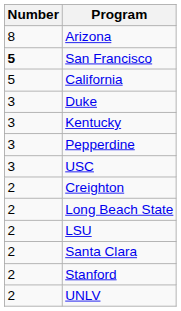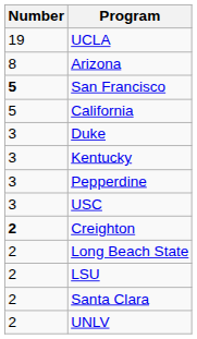 <table class="wikitable">
 <tr>
 <th>Number</th>
 <th>Program</th>
+</tr>
+<tr>
+<td>19</td>
+<td><a href='#'>UCLA</a></td>
 </tr>
 <tr>
 <td>8</td>
 <td><a href='#'>Arizona</a></td>
 </tr>
 <tr>
 <td><strong>5</strong></td>
 <td><a href='#'>San Francisco</a></td>
 </tr>
 <tr>
 <td>5</td>
 <td><a href='#'>California</a></td>
 </tr>
 <tr>
 <td>3</td>
 <td><a href='#'>Duke</a></td>
 </tr>
 <tr>
 <td>3</td>
 <td><a href='#'>Kentucky</a></td>
 </tr>
 <tr>
 <td>3</td>
 <td><a href='#'>Pepperdine</a></td>
 </tr>
 <tr>
 <td>3</td>
 <td><a href='#'>USC</a></td>
 </tr>
 <tr>
-<td>2</td>
+<td><strong>2</strong></td>
 <td><a href='#'>Creighton</a></td>
 </tr>
 <tr>
 <td>2</td>
 <td><a href='#'>Long Beach State</a></td>
 </tr>
 <tr>
 <td>2</td>
 <td><a href='#'>LSU</a></td>
 </tr>
 <tr>
 <td>2</td>
 <td><a href='#'>Santa Clara</a></td>
 </tr>
 <tr>
 <td>2</td>
-<td><a href='#'>Stanford</a></td>
-</tr>
-<tr>
-<td>2</td>
 <td><a href='#'>UNLV</a></td>
 </tr>
 </table>
